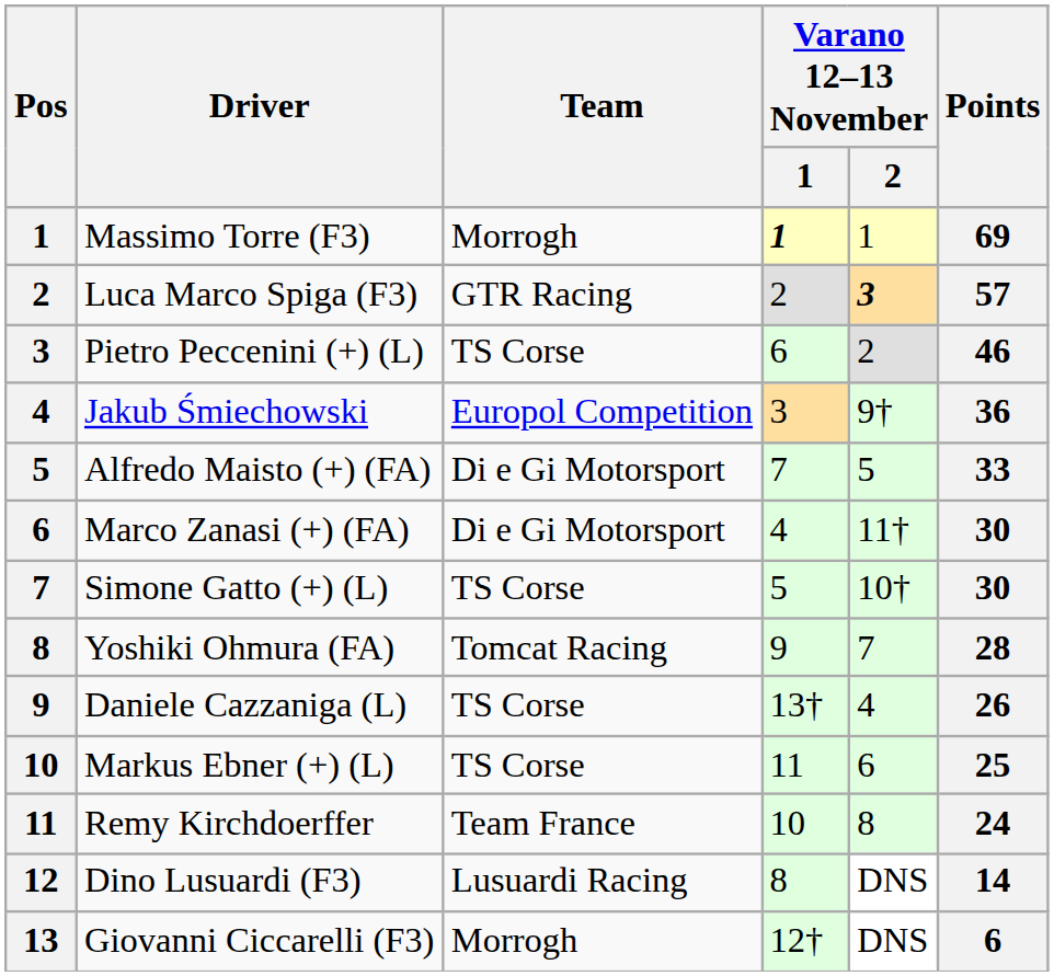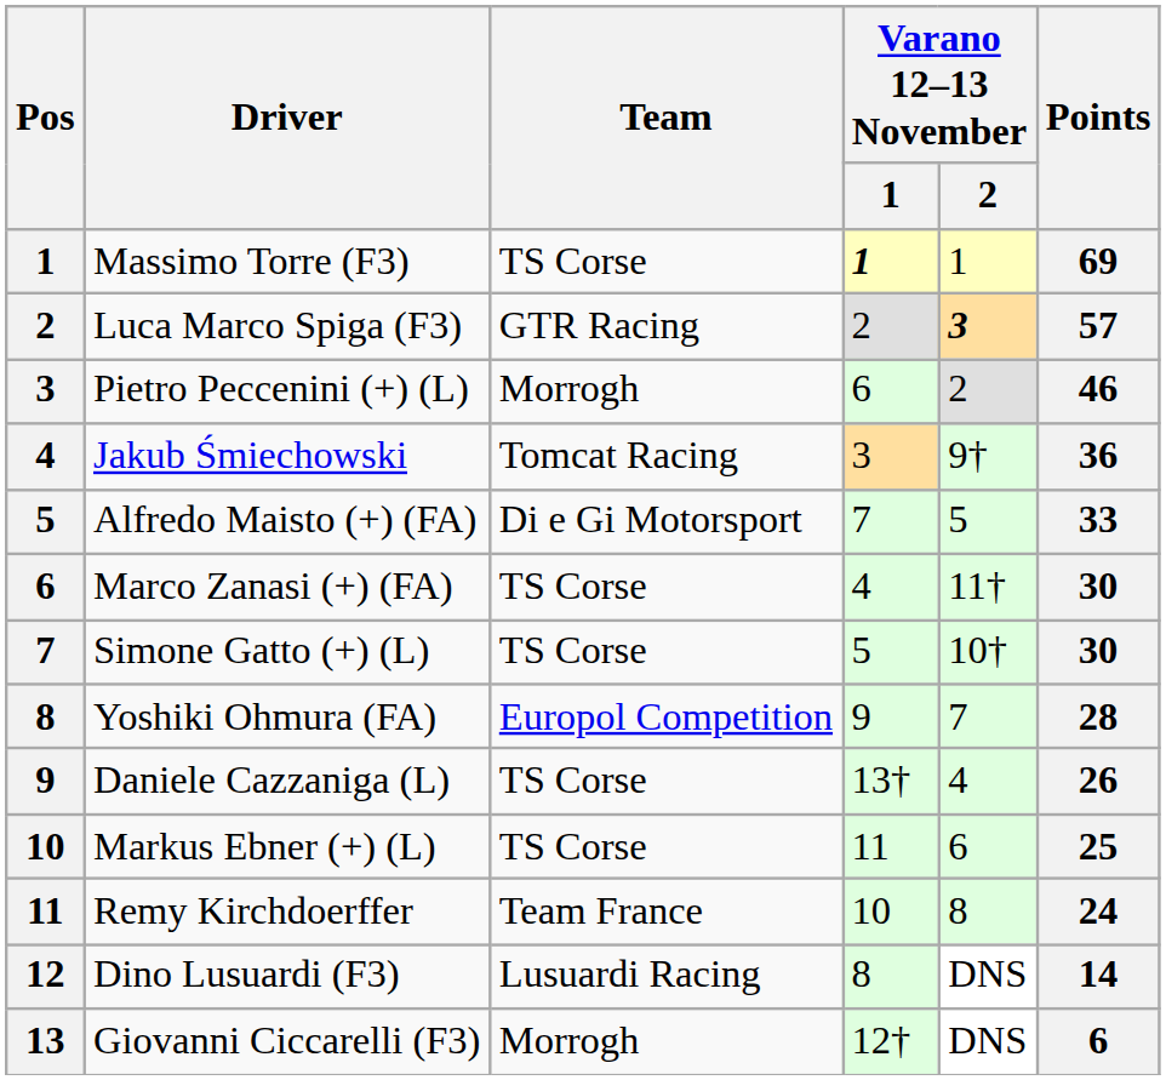 <table class="wikitable" style="font-size:85%">
 <tr>
 <th rowspan=2>Pos</th>
 <th rowspan=2>Driver</th>
 <th rowspan=2>Team</th>
 <th colspan=2><a href='#'>Varano</a><br>12–13 November</th>
 <th rowspan=2>Points</th>
 </tr>
 <tr>
 <th width="27">1</th>
 <th width="27">2</th>
 </tr>
 <tr>
 <th>1</th>
 <td> Massimo Torre (F3)</td>
-<td>Morrogh</td>
+<td>TS Corse</td>
 <td style="background:#FFFFBF;"><strong><em>1</em></strong></td>
 <td style="background:#FFFFBF;">1</td>
 <th>69</th>
 </tr>
 <tr>
 <th>2</th>
 <td> Luca Marco Spiga (F3)</td>
 <td>GTR Racing</td>
 <td style="background:#DFDFDF;">2</td>
 <td style="background:#FFDF9F;"><strong><em>3</em></strong></td>
 <th>57</th>
 </tr>
 <tr>
 <th>3</th>
 <td> Pietro Peccenini (+) (L)</td>
-<td>TS Corse</td>
+<td>Morrogh</td>
 <td style="background:#DFFFDF;">6</td>
 <td style="background:#DFDFDF;">2</td>
 <th>46</th>
 </tr>
 <tr>
 <th>4</th>
 <td> <a href='#'>Jakub Śmiechowski</a></td>
-<td><a href='#'>Europol Competition</a></td>
+<td>Tomcat Racing</td>
 <td style="background:#FFDF9F;">3</td>
 <td style="background:#DFFFDF;">9†</td>
 <th>36</th>
 </tr>
 <tr>
 <th>5</th>
 <td> Alfredo Maisto (+) (FA)</td>
 <td>Di e Gi Motorsport</td>
 <td style="background:#DFFFDF;">7</td>
 <td style="background:#DFFFDF;">5</td>
 <th>33</th>
 </tr>
 <tr>
 <th>6</th>
 <td> Marco Zanasi (+) (FA)</td>
-<td>Di e Gi Motorsport</td>
+<td>TS Corse</td>
 <td style="background:#DFFFDF;">4</td>
 <td style="background:#DFFFDF;">11†</td>
 <th>30</th>
 </tr>
 <tr>
 <th>7</th>
 <td> Simone Gatto (+) (L)</td>
 <td>TS Corse</td>
 <td style="background:#DFFFDF;">5</td>
 <td style="background:#DFFFDF;">10†</td>
 <th>30</th>
 </tr>
 <tr>
 <th>8</th>
 <td> Yoshiki Ohmura (FA)</td>
-<td>Tomcat Racing</td>
+<td><a href='#'>Europol Competition</a></td>
 <td style="background:#DFFFDF;">9</td>
 <td style="background:#DFFFDF;">7</td>
 <th>28</th>
 </tr>
 <tr>
 <th>9</th>
 <td> Daniele Cazzaniga (L)</td>
 <td>TS Corse</td>
 <td style="background:#DFFFDF;">13†</td>
 <td style="background:#DFFFDF;">4</td>
 <th>26</th>
 </tr>
 <tr>
 <th>10</th>
 <td> Markus Ebner (+) (L)</td>
 <td>TS Corse</td>
 <td style="background:#DFFFDF;">11</td>
 <td style="background:#DFFFDF;">6</td>
 <th>25</th>
 </tr>
 <tr>
 <th>11</th>
 <td> Remy Kirchdoerffer</td>
 <td>Team France</td>
 <td style="background:#DFFFDF;">10</td>
 <td style="background:#DFFFDF;">8</td>
 <th>24</th>
 </tr>
 <tr>
 <th>12</th>
 <td> Dino Lusuardi (F3)</td>
 <td>Lusuardi Racing</td>
 <td style="background:#DFFFDF;">8</td>
 <td style="background:#FFFFFF;">DNS</td>
 <th>14</th>
 </tr>
 <tr>
 <th>13</th>
 <td> Giovanni Ciccarelli (F3)</td>
 <td>Morrogh</td>
 <td style="background:#DFFFDF;">12†</td>
 <td style="background:#FFFFFF;">DNS</td>
 <th>6</th>
 </tr>
 </table>
